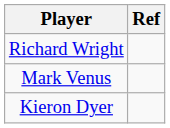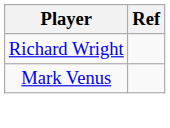 <table class="wikitable" style="text-align:center">
 <tr>
 <th width=0%>Player</th>
 <th width=0%>Ref</th>
 </tr>
 <tr>
 <td> <a href='#'>Richard Wright</a></td>
 <td></td>
 </tr>
 <tr>
 <td> <a href='#'>Mark Venus</a></td>
 <td></td>
 </tr>
-<tr>
-<td> <a href='#'>Kieron Dyer</a></td>
-<td></td>
-</tr>
 </table>
